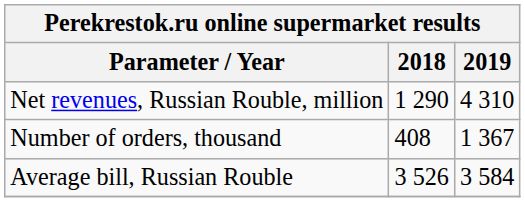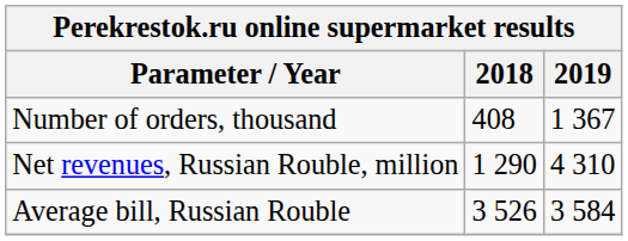 <table class="wikitable">
 <tr>
 <th colspan="3">Perekrestok.ru online supermarket results</th>
 </tr>
 <tr>
 <th>Parameter / Year</th>
 <th>2018</th>
 <th>2019</th>
 </tr>
 <tr>
+<td>Number of orders, thousand</td>
+<td> 408</td>
+<td> 1 367</td>
+</tr>
+<tr>
 <td>Net <a href='#'>revenues</a>, Russian Rouble, million</td>
 <td> 1 290</td>
 <td> 4 310</td>
-</tr>
-<tr>
-<td>Number of orders, thousand</td>
-<td> 408</td>
-<td> 1 367</td>
 </tr>
 <tr>
 <td>Average bill, Russian Rouble</td>
 <td> 3 526</td>
 <td> 3 584</td>
 </tr>
 <tr>
 </tr>
 </table>
